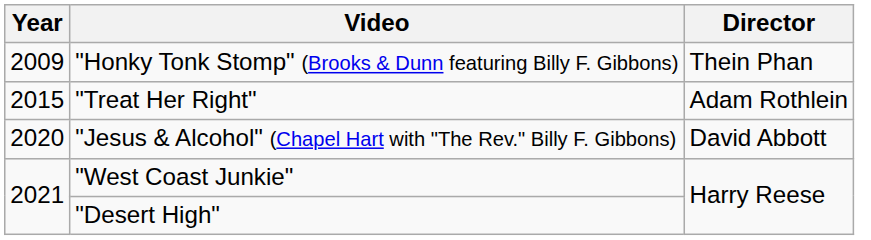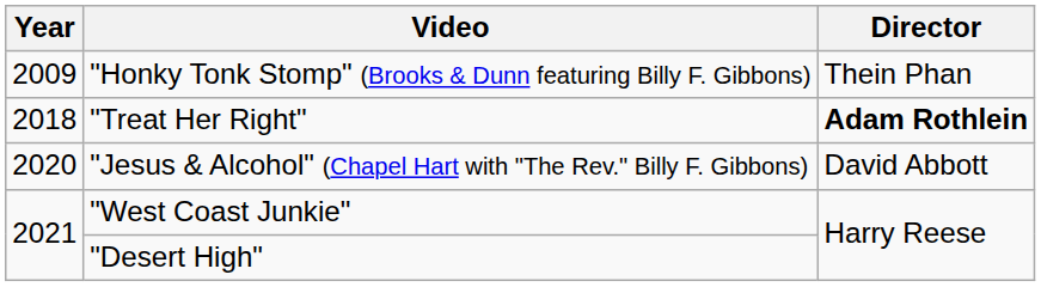 <table class="wikitable">
 <tr>
 <th>Year</th>
 <th>Video</th>
 <th>Director</th>
 </tr>
 <tr>
 <td>2009</td>
 <td>"Honky Tonk Stomp" <small>(<a href='#'>Brooks & Dunn</a> featuring Billy F. Gibbons)</small></td>
 <td>Thein Phan</td>
 </tr>
 <tr>
-<td>2015</td>
+<td>2018</td>
 <td>"Treat Her Right"</td>
-<td>Adam Rothlein</td>
+<td><strong>Adam Rothlein</strong></td>
 </tr>
 <tr>
 <td>2020</td>
 <td>"Jesus & Alcohol" <small>(<a href='#'>Chapel Hart</a> with "The Rev." Billy F. Gibbons)</small></td>
 <td>David Abbott</td>
 </tr>
 <tr>
 <td rowspan=2>2021</td>
 <td>"West Coast Junkie"</td>
 <td rowspan=2>Harry Reese</td>
 </tr>
 <tr>
 <td>"Desert High"</td>
 </tr>
 </table>
